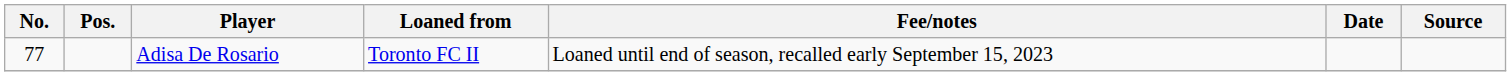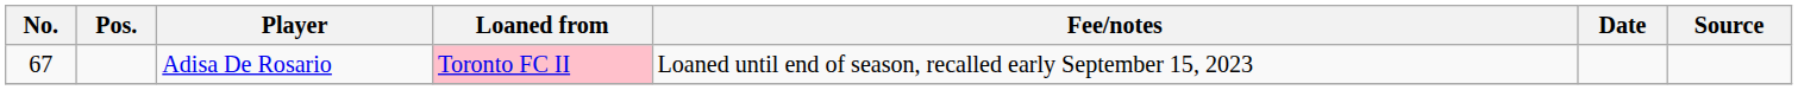 <table class="wikitable sortable" style="width:90%; text-align:center; font-size:95%; text-align:left;">
 <tr>
 <th>No.</th>
 <th>Pos.</th>
 <th>Player</th>
 <th>Loaned from</th>
 <th>Fee/notes</th>
 <th>Date</th>
 <th>Source</th>
 </tr>
 <tr>
-<td align=center>77</td>
+<td align=center>67</td>
 <td align=center></td>
 <td align=Fry, Vasco> <a href='#'>Adisa De Rosario</a></td>
-<td> <a href='#'>Toronto FC II</a></td>
+<td style="background: pink;"> <a href='#'>Toronto FC II</a></td>
 <td>Loaned until end of season, recalled early September 15, 2023</td>
 <td></td>
 <td></td>
 </tr>
 <tr>
 </tr>
 </table>
